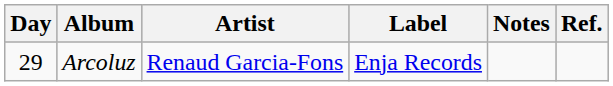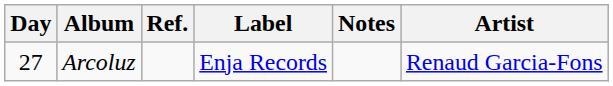 <table class="wikitable">
 <tr>
 <th>Day</th>
 <th>Album</th>
-<th>Artist</th>
+<th>Ref.</th>
 <th>Label</th>
 <th>Notes</th>
-<th>Ref.</th>
+<th>Artist</th>
 </tr>
 <tr>
-<td rowspan="1" style="text-align:center;">29</td>
+<td rowspan="1" style="text-align:center;">27</td>
 <td><em>Arcoluz</em></td>
-<td><a href='#'>Renaud Garcia-Fons</a></td>
+<td style="text-align:center;"></td>
 <td><a href='#'>Enja Records</a></td>
 <td></td>
-<td style="text-align:center;"></td>
+<td><a href='#'>Renaud Garcia-Fons</a></td>
 </tr>
 </table>
